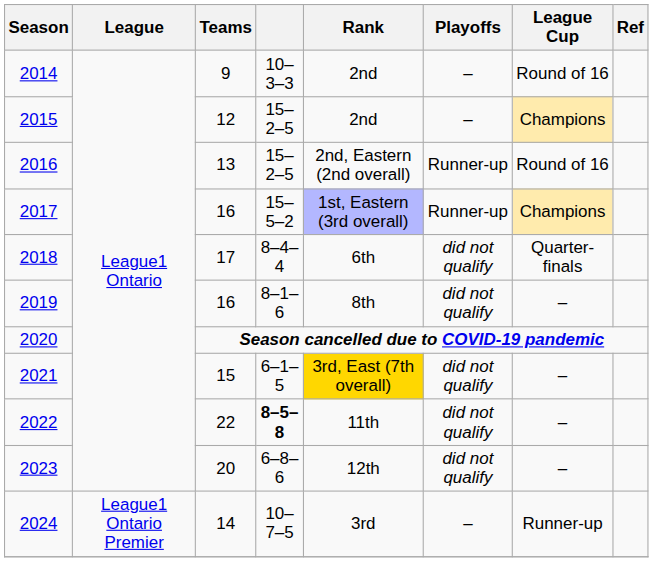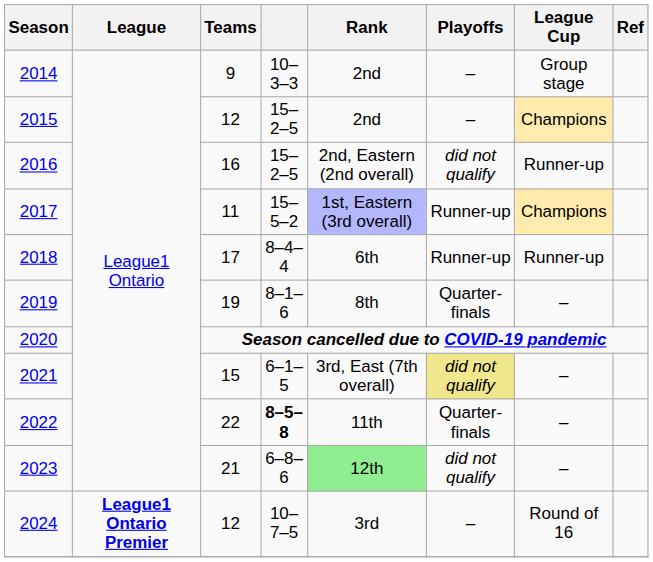 <table class="wikitable" style="text-align: center;">
 <tr>
 <th>Season</th>
 <th>League</th>
 <th>Teams</th>
 <th></th>
 <th>Rank</th>
 <th>Playoffs</th>
 <th>League Cup</th>
 <th>Ref</th>
 </tr>
 <tr>
 <td><a href='#'>2014</a></td>
 <td rowspan="10"><a href='#'>League1 Ontario</a></td>
 <td>9</td>
 <td>10–3–3</td>
 <td>2nd</td>
 <td>–</td>
-<td>Round of 16</td>
+<td>Group stage</td>
 <td></td>
 </tr>
 <tr>
 <td><a href='#'>2015</a></td>
 <td>12</td>
 <td>15–2–5</td>
 <td>2nd</td>
 <td>–</td>
 <td bgcolor="FFEBAD">Champions</td>
 <td></td>
 </tr>
 <tr>
 <td><a href='#'>2016</a></td>
-<td>13</td>
+<td>16</td>
 <td>15–2–5</td>
 <td>2nd, Eastern (2nd overall)</td>
+<td><em>did not qualify</em></td>
 <td>Runner-up</td>
-<td>Round of 16</td>
 <td></td>
 </tr>
 <tr>
 <td><a href='#'>2017</a></td>
-<td>16</td>
+<td>11</td>
 <td>15–5–2</td>
 <td bgcolor="B3B7FF">1st, Eastern (3rd overall)</td>
 <td>Runner-up</td>
 <td bgcolor="FFEBAD">Champions</td>
 <td></td>
 </tr>
 <tr>
 <td><a href='#'>2018</a></td>
 <td>17</td>
 <td>8–4–4</td>
 <td>6th</td>
-<td><em>did not qualify</em></td>
-<td>Quarter-finals</td>
+<td>Runner-up</td>
+<td>Runner-up</td>
 <td></td>
 </tr>
 <tr>
 <td><a href='#'>2019</a></td>
-<td>16</td>
+<td>19</td>
 <td>8–1–6</td>
 <td>8th</td>
-<td><em>did not qualify</em></td>
+<td>Quarter-finals</td>
 <td>–</td>
 <td></td>
 </tr>
 <tr>
 <td><a href='#'>2020</a></td>
 <td colspan="6"><strong><em>Season cancelled due to <a href='#'>COVID-19 pandemic</a></em></strong></td>
 </tr>
 <tr>
 <td><a href='#'>2021</a></td>
 <td>15</td>
 <td>6–1–5</td>
-<td style="background: gold;">3rd, East (7th overall)</td>
-<td><em>did not qualify</em></td>
+<td>3rd, East (7th overall)</td>
+<td style="background: khaki;"><em>did not qualify</em></td>
 <td>–</td>
 <td></td>
 </tr>
 <tr>
 <td><a href='#'>2022</a></td>
 <td>22</td>
 <td><strong>8–5–8</strong></td>
 <td>11th</td>
-<td><em>did not qualify</em></td>
+<td>Quarter-finals</td>
 <td>–</td>
 <td></td>
 </tr>
 <tr>
 <td><a href='#'>2023</a></td>
-<td>20</td>
+<td>21</td>
 <td>6–8–6</td>
-<td>12th</td>
+<td style="background: lightgreen;">12th</td>
 <td><em>did not qualify</em></td>
 <td>–</td>
 <td></td>
 </tr>
 <tr>
 <td><a href='#'>2024</a></td>
-<td><a href='#'>League1 Ontario Premier</a></td>
-<td>14</td>
+<td><strong><a href='#'>League1 Ontario Premier</a></strong></td>
+<td>12</td>
 <td>10–7–5</td>
 <td>3rd</td>
 <td>–</td>
-<td>Runner-up</td>
+<td>Round of 16</td>
 <td></td>
 </tr>
 <tr>
 </tr>
 </table>
